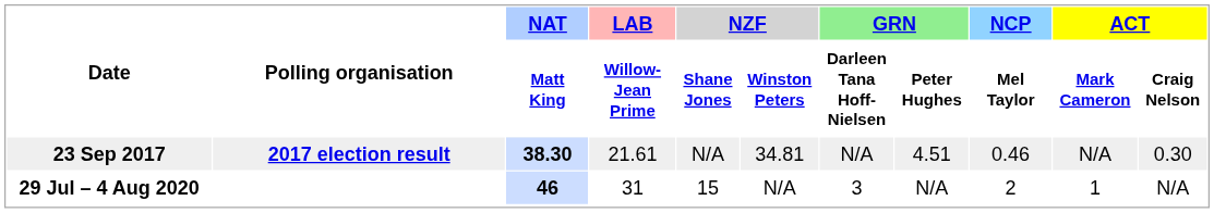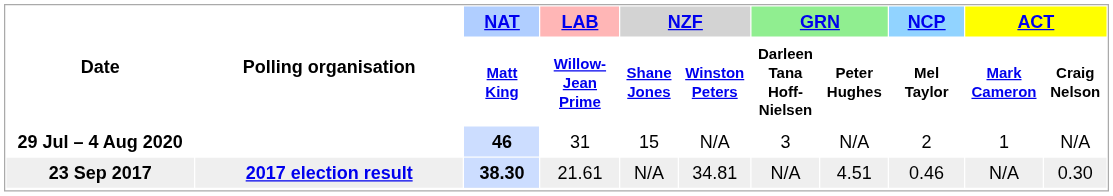 <table cellpadding="5" cellspacing="1" style="font-size:90%; line-height:14px; text-align:center; border: 1px solid #aaa">
 <tr>
 <th rowspan=2 style="width:15em;">Date</th>
 <th rowspan=2 style="width:20em;">Polling organisation</th>
 <th style="background-color:#B0CEFF;width:60px"><a href='#'>NAT</a></th>
 <th style="background-color:#FFB6B6;width:60px"><a href='#'>LAB</a></th>
 <th colspan=2 style="background-color:#D3D3D3;width:60px"><a href='#'>NZF</a></th>
 <th colspan=2 style="background-color:#90EE90;width:60px"><a href='#'>GRN</a></th>
 <th style="background-color:#91D3FF;width:60px"><a href='#'>NCP</a></th>
 <th colspan=2 style="background-color:#FFFF00;width:60px"><a href='#'>ACT</a></th>
 </tr>
 <tr>
 <th><small><a href='#'>Matt King</a></small></th>
 <th><small><a href='#'>Willow-Jean Prime</a></small></th>
 <th><small><a href='#'>Shane Jones</a></small></th>
 <th><small><a href='#'>Winston Peters</a></small></th>
 <th><small>Darleen Tana Hoff-Nielsen</small></th>
 <th><small>Peter Hughes</small></th>
 <th><small>Mel Taylor</small></th>
 <th><small><a href='#'>Mark Cameron</a></small></th>
 <th><small>Craig Nelson</small></th>
 </tr>
+<tr>
+<td><strong>29 Jul – 4 Aug 2020</strong></td>
+<td></td>
+<td style="background:#CCDDFF"><strong>46</strong></td>
+<td>31</td>
+<td>15</td>
+<td>N/A</td>
+<td>3</td>
+<td>N/A</td>
+<td>2</td>
+<td>1</td>
+<td>N/A</td>
+</tr>
 <tr style="background:#EFEFEF;">
 <td><strong>23 Sep 2017</strong></td>
 <td><strong><a href='#'>2017 election result</a></strong></td>
 <td style="background:#CCDDFF"><strong>38.30</strong></td>
 <td>21.61</td>
 <td>N/A</td>
 <td>34.81</td>
 <td>N/A</td>
 <td>4.51</td>
 <td>0.46</td>
 <td>N/A</td>
 <td>0.30</td>
 </tr>
 <tr>
-<td><strong>29 Jul – 4 Aug 2020</strong></td>
-<td></td>
-<td style="background:#CCDDFF"><strong>46</strong></td>
-<td>31</td>
-<td>15</td>
-<td>N/A</td>
-<td>3</td>
-<td>N/A</td>
-<td>2</td>
-<td>1</td>
-<td>N/A</td>
-</tr>
-<tr>
 </tr>
 </table>
